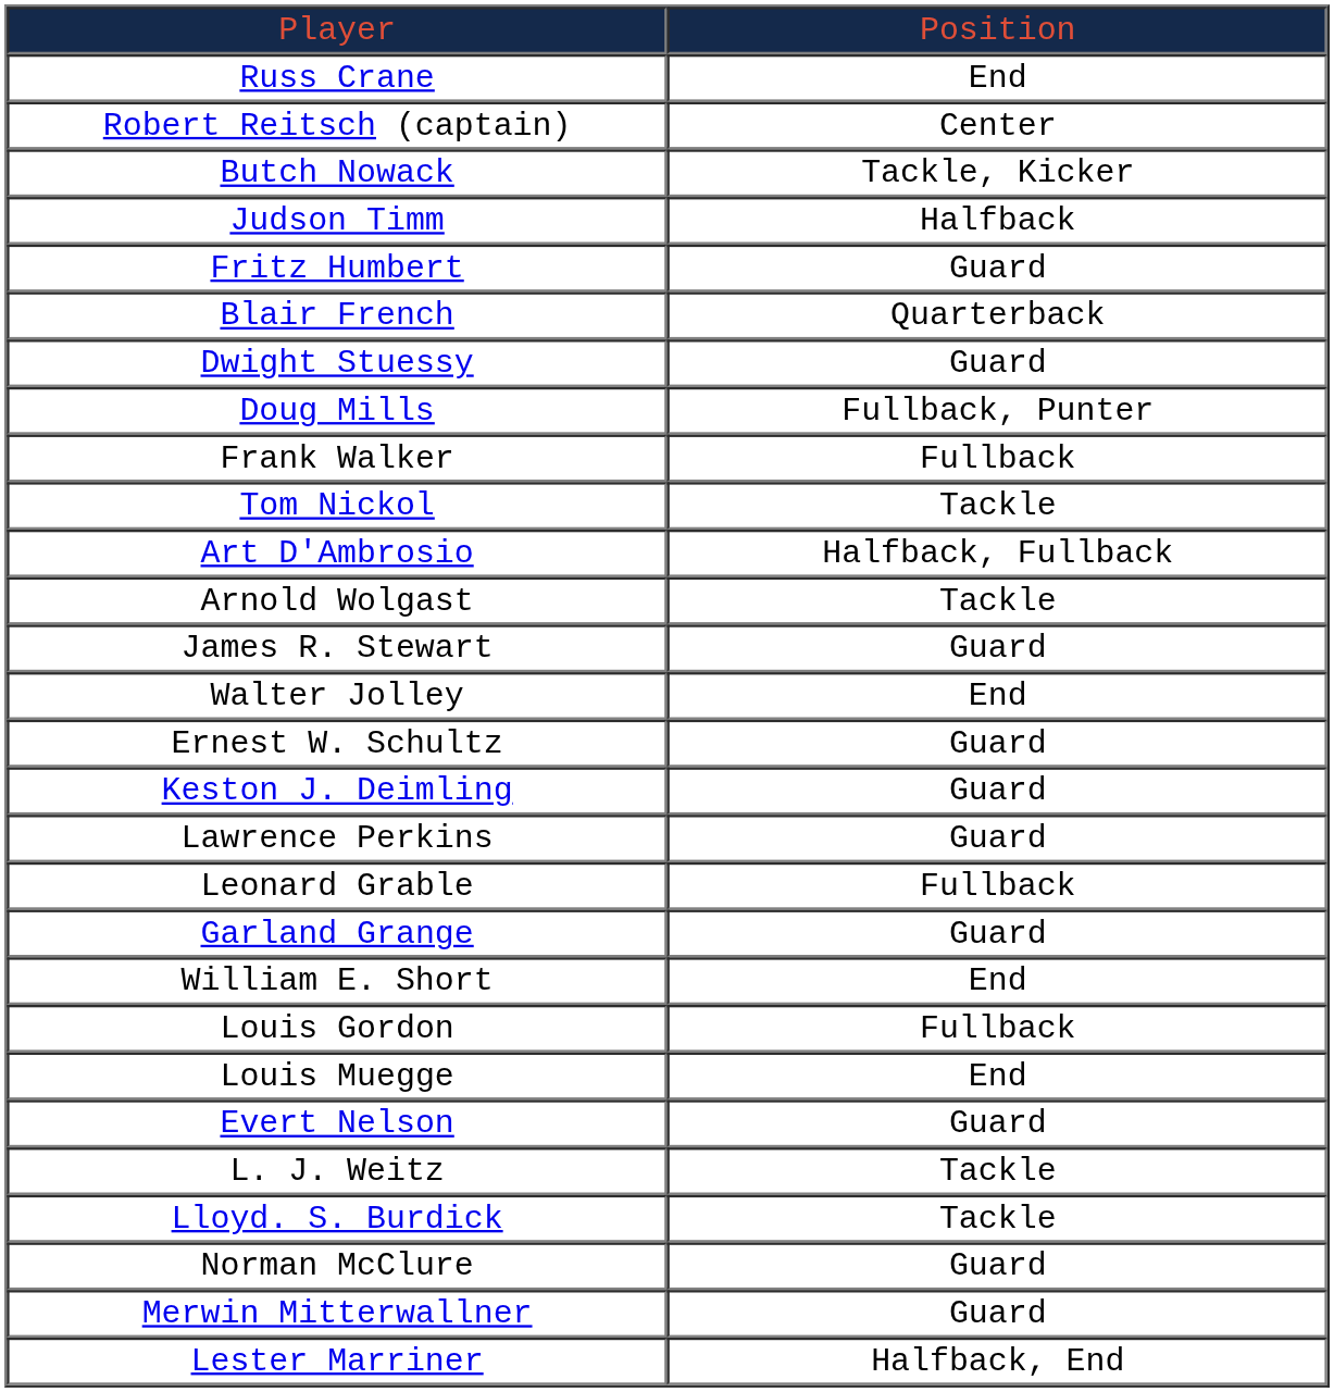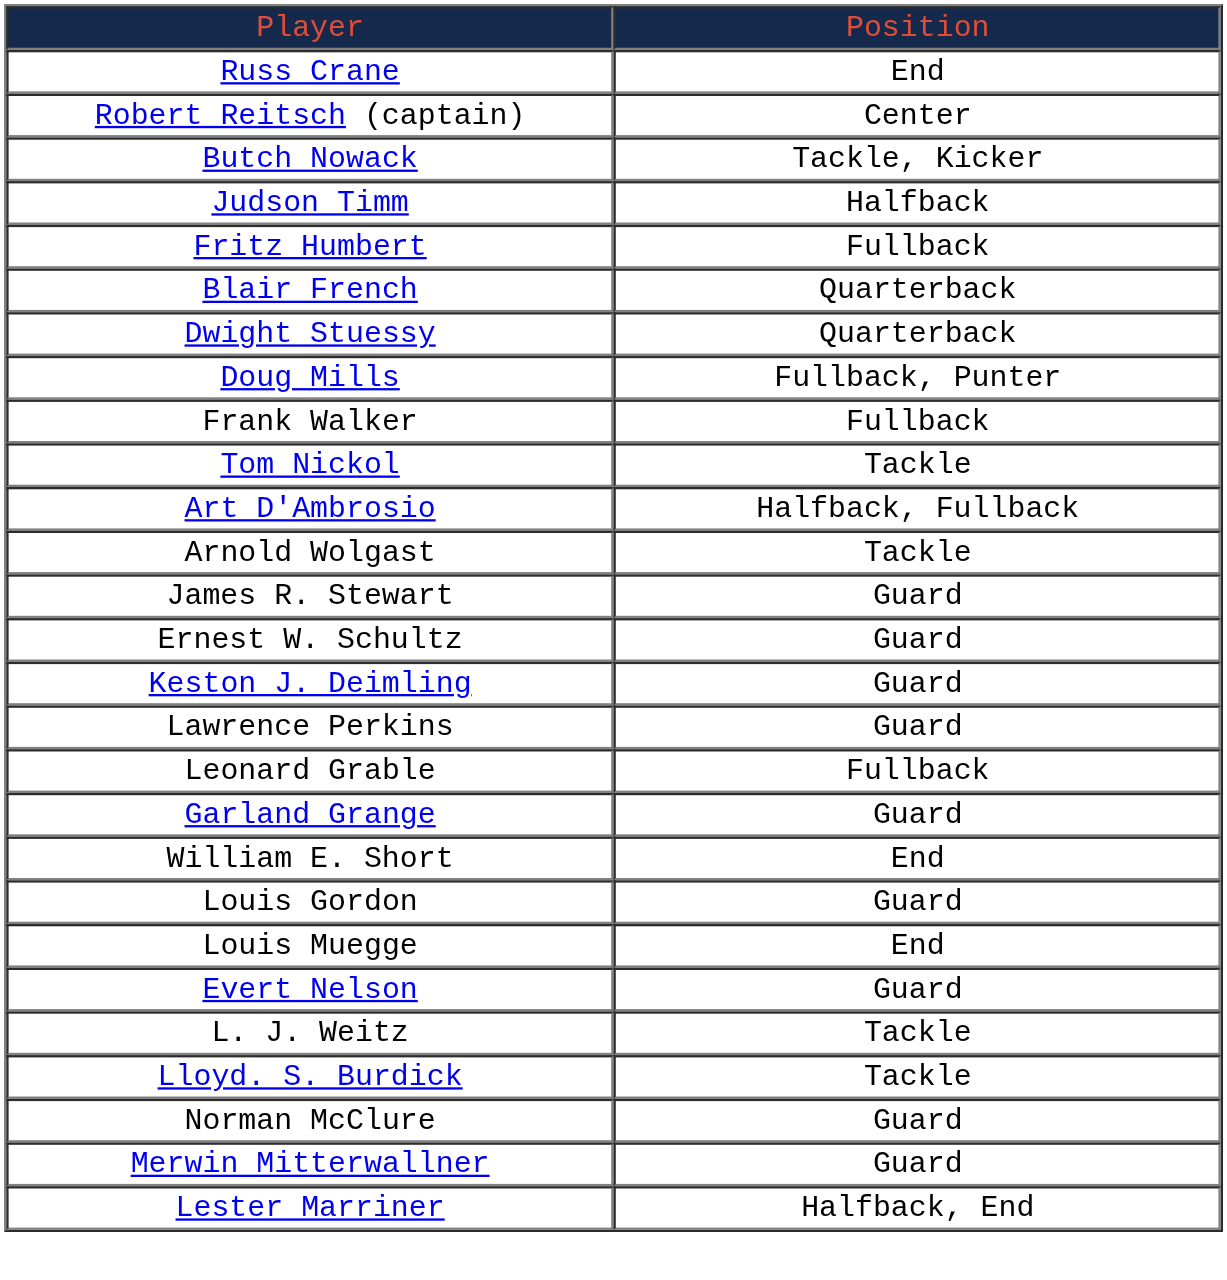 <table cellpadding="1" border="1" cellspacing="0" width="60%" style="text-align:center;">
 <tr style="background:#14294B; color:#DF4E38;">
 <td>Player</td>
 <td>Position</td>
 </tr>
 <tr align="center" bgcolor="">
 <td><a href='#'>Russ Crane</a></td>
 <td>End</td>
 </tr>
 <tr align="center" bgcolor="">
 <td><a href='#'>Robert Reitsch</a> (captain)</td>
 <td>Center</td>
 </tr>
 <tr align="center" bgcolor="">
 <td width="250"><a href='#'>Butch Nowack</a></td>
 <td width="250">Tackle, Kicker</td>
 </tr>
 <tr align="center" bgcolor="">
 <td><a href='#'>Judson Timm</a></td>
 <td>Halfback</td>
 </tr>
 <tr align="center" bgcolor="">
 <td><a href='#'>Fritz Humbert</a></td>
-<td>Guard</td>
+<td>Fullback</td>
 </tr>
 <tr align="center" bgcolor="">
 <td><a href='#'>Blair French</a></td>
 <td>Quarterback</td>
 </tr>
 <tr align="center" bgcolor="">
 <td><a href='#'>Dwight Stuessy</a></td>
-<td>Guard</td>
+<td>Quarterback</td>
 </tr>
 <tr align="center" bgcolor="">
 <td><a href='#'>Doug Mills</a></td>
 <td>Fullback, Punter</td>
 </tr>
 <tr align="center" bgcolor="">
 <td>Frank Walker</td>
 <td>Fullback</td>
 </tr>
 <tr align="center" bgcolor="">
 <td><a href='#'>Tom Nickol</a></td>
 <td>Tackle</td>
 </tr>
 <tr align="center" bgcolor="">
 <td><a href='#'>Art D'Ambrosio</a></td>
 <td>Halfback, Fullback</td>
 </tr>
 <tr align="center" bgcolor="">
 <td>Arnold Wolgast</td>
 <td>Tackle</td>
 </tr>
 <tr align="center" bgcolor="">
 <td>James R. Stewart</td>
 <td>Guard</td>
-</tr>
-<tr align="center" bgcolor="">
-<td>Walter Jolley</td>
-<td>End</td>
 </tr>
 <tr align="center" bgcolor="">
 <td>Ernest W. Schultz</td>
 <td>Guard</td>
 </tr>
 <tr align="center" bgcolor="">
 <td><a href='#'>Keston J. Deimling</a></td>
 <td>Guard</td>
 </tr>
 <tr align="center" bgcolor="">
 <td>Lawrence Perkins</td>
 <td>Guard</td>
 </tr>
 <tr align="center" bgcolor="">
 <td>Leonard Grable</td>
 <td>Fullback</td>
 </tr>
 <tr align="center" bgcolor="">
 <td><a href='#'>Garland Grange</a></td>
 <td>Guard</td>
 </tr>
 <tr align="center" bgcolor="">
 <td>William E. Short</td>
 <td>End</td>
 </tr>
 <tr align="center" bgcolor="">
 <td>Louis Gordon</td>
-<td>Fullback</td>
+<td>Guard</td>
 </tr>
 <tr align="center" bgcolor="">
 <td>Louis Muegge</td>
 <td>End</td>
 </tr>
 <tr align="center" bgcolor="">
 <td><a href='#'>Evert Nelson</a></td>
 <td>Guard</td>
 </tr>
 <tr align="center" bgcolor="">
 <td>L. J. Weitz</td>
 <td>Tackle</td>
 </tr>
 <tr align="center" bgcolor="">
 <td><a href='#'>Lloyd. S. Burdick</a></td>
 <td>Tackle</td>
 </tr>
 <tr align="center" bgcolor="">
 <td>Norman McClure</td>
 <td>Guard</td>
 </tr>
 <tr align="center" bgcolor="">
 <td><a href='#'>Merwin Mitterwallner</a></td>
 <td>Guard</td>
 </tr>
 <tr align="center" bgcolor="">
 <td><a href='#'>Lester Marriner</a></td>
 <td>Halfback, End</td>
 </tr>
 <tr align="center" bgcolor="">
 </tr>
 </table>
